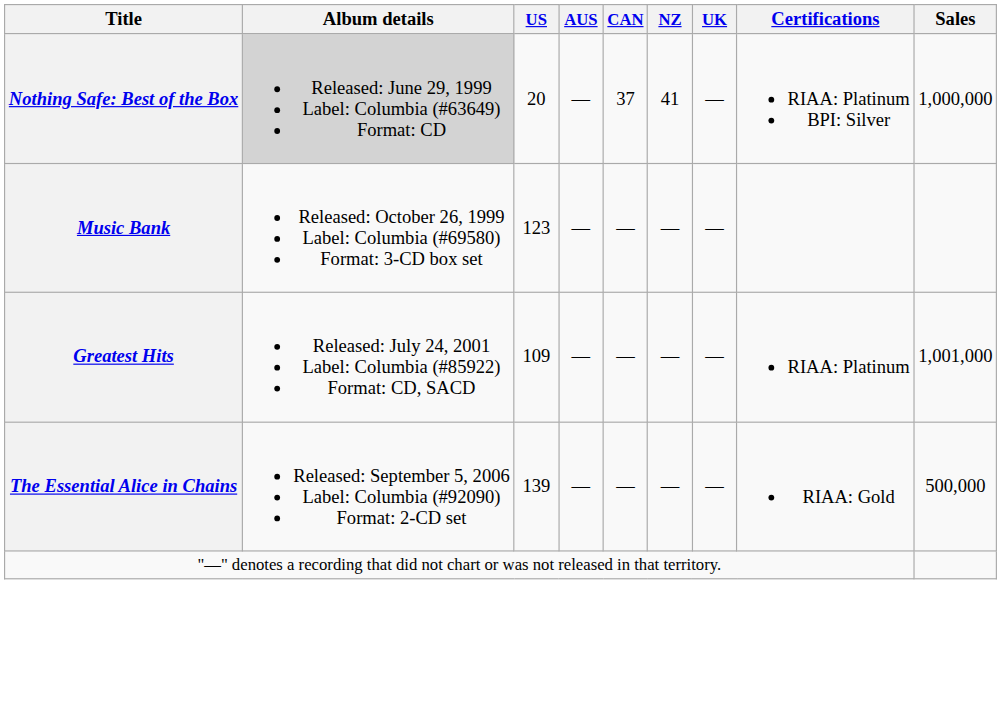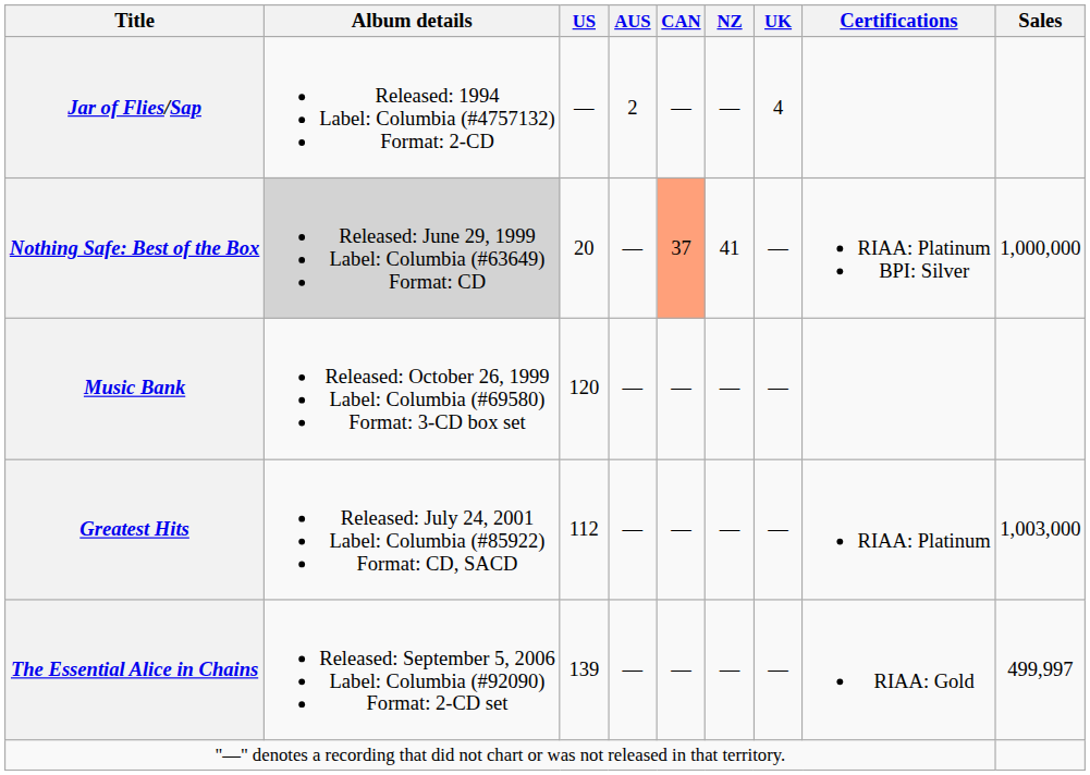 <table class="wikitable plainrowheaders" style="text-align:center;" border="1">
 <tr>
 <th>Title</th>
 <th>Album details</th>
 <th scope="col" style="width:2.2em;font-size:90%;"><a href='#'>US</a><br></th>
 <th scope="col" style="width:2.2em;font-size:90%;"><a href='#'>AUS</a><br></th>
 <th scope="col" style="width:2.2em;font-size:90%;"><a href='#'>CAN</a><br></th>
 <th scope="col" style="width:2.2em;font-size:90%;"><a href='#'>NZ</a><br></th>
 <th scope="col" style="width:2.2em;font-size:90%;"><a href='#'>UK</a><br></th>
 <th><a href='#'>Certifications</a></th>
 <th>Sales</th>
 </tr>
 <tr>
+<th scope="row"><em><a href='#'>Jar of Flies</a>/<a href='#'>Sap</a></em></th>
+<td><br><ul><li>Released: 1994</li><li>Label: Columbia (#4757132)</li><li>Format: 2-CD</li></ul></td>
+<td>—</td>
+<td>2</td>
+<td>—</td>
+<td>—</td>
+<td>4</td>
+<td></td>
+<td></td>
+</tr>
+<tr>
 <th scope="row"><em><a href='#'>Nothing Safe: Best of the Box</a></em></th>
 <td style="background: lightgrey;"><br><ul><li>Released: June 29, 1999</li><li>Label: Columbia (#63649)</li><li>Format: CD</li></ul></td>
 <td>20</td>
 <td>—</td>
-<td>37</td>
+<td style="background: lightsalmon;">37</td>
 <td>41</td>
 <td>—</td>
 <td><br><ul><li>RIAA: Platinum</li><li>BPI: Silver</li></ul></td>
 <td>1,000,000</td>
 </tr>
 <tr>
 <th scope="row"><em><a href='#'>Music Bank</a></em></th>
 <td><br><ul><li>Released: October 26, 1999</li><li>Label: Columbia (#69580)</li><li>Format: 3-CD box set</li></ul></td>
-<td>123</td>
+<td>120</td>
 <td>—</td>
 <td>—</td>
 <td>—</td>
 <td>—</td>
 <td></td>
 <td></td>
 </tr>
 <tr>
 <th scope="row"><em><a href='#'>Greatest Hits</a></em></th>
 <td><br><ul><li>Released: July 24, 2001</li><li>Label: Columbia (#85922)</li><li>Format: CD, SACD</li></ul></td>
-<td>109</td>
+<td>112</td>
 <td>—</td>
 <td>—</td>
 <td>—</td>
 <td>—</td>
 <td><br><ul><li>RIAA: Platinum</li></ul></td>
-<td>1,001,000</td>
+<td>1,003,000</td>
 </tr>
 <tr>
 <th scope="row"><em><a href='#'>The Essential Alice in Chains</a></em></th>
 <td><br><ul><li>Released: September 5, 2006</li><li>Label: Columbia (#92090)</li><li>Format: 2-CD set</li></ul></td>
 <td>139</td>
 <td>—</td>
 <td>—</td>
 <td>—</td>
 <td>—</td>
 <td><br><ul><li>RIAA: Gold</li></ul></td>
-<td>500,000</td>
+<td>499,997</td>
 </tr>
 <tr>
 <td colspan="8" style="font-size:90%">"—" denotes a recording that did not chart or was not released in that territory.</td>
 <td></td>
 </tr>
 </table>
